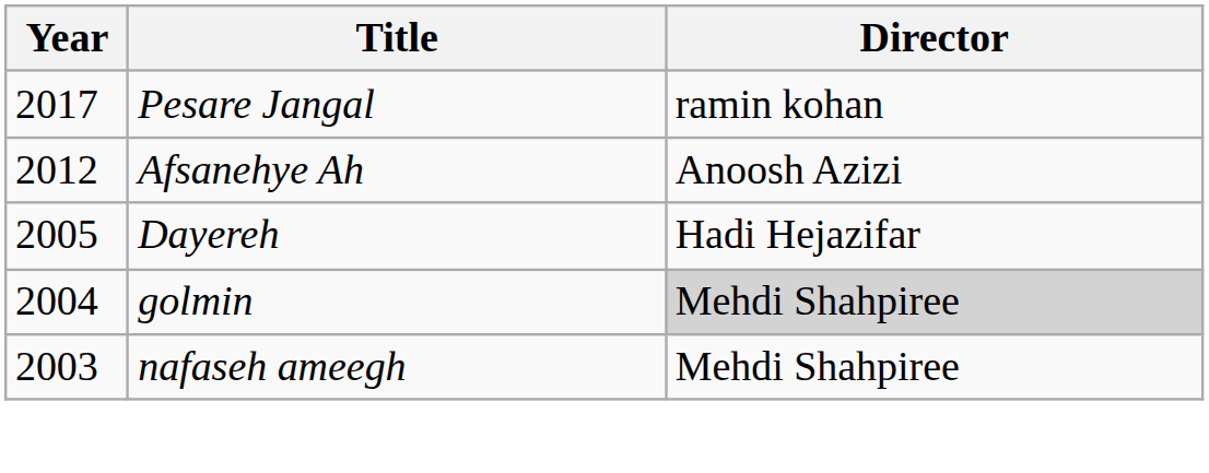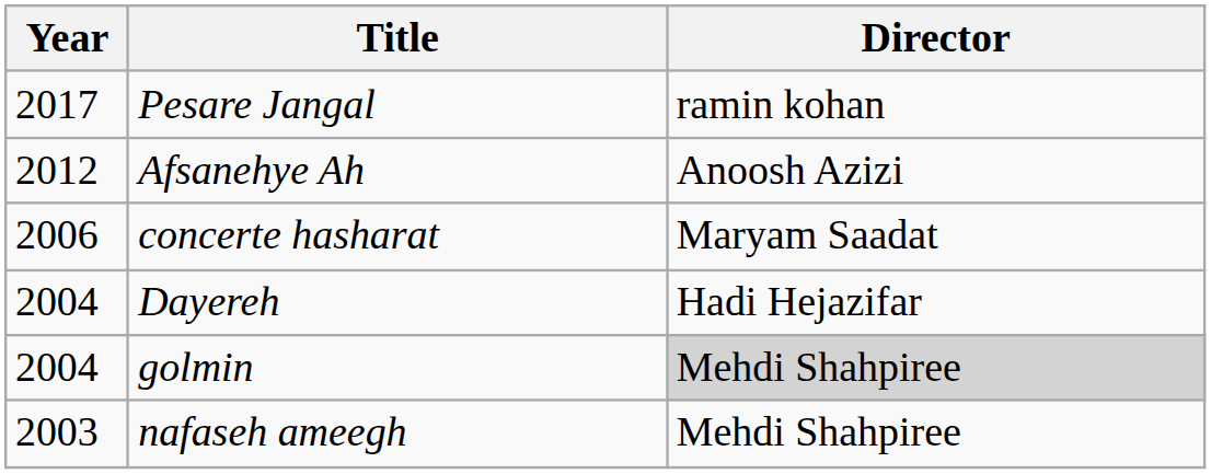 <table class="wikitable">
 <tr>
 <th rowspan="1" style="width:40px;">Year</th>
 <th rowspan="1" style="width:200px;">Title</th>
 <th rowspan="1" style="width:200px;">Director</th>
 </tr>
 <tr>
 <td>2017</td>
 <td><em>Pesare Jangal</em></td>
 <td>ramin kohan</td>
 </tr>
 <tr>
 <td>2012</td>
 <td><em>Afsanehye Ah</em></td>
 <td>Anoosh Azizi</td>
 </tr>
 <tr>
-<td>2005</td>
+<td>2006</td>
+<td><em>concerte hasharat</em></td>
+<td>Maryam Saadat</td>
+</tr>
+<tr>
+<td>2004</td>
 <td><em>Dayereh</em></td>
 <td>Hadi Hejazifar</td>
 </tr>
 <tr>
 <td>2004</td>
 <td><em>golmin</em></td>
 <td style="background: lightgrey;">Mehdi Shahpiree</td>
 </tr>
 <tr>
 <td>2003</td>
 <td><em>nafaseh ameegh</em></td>
 <td>Mehdi Shahpiree</td>
 </tr>
 </table>
